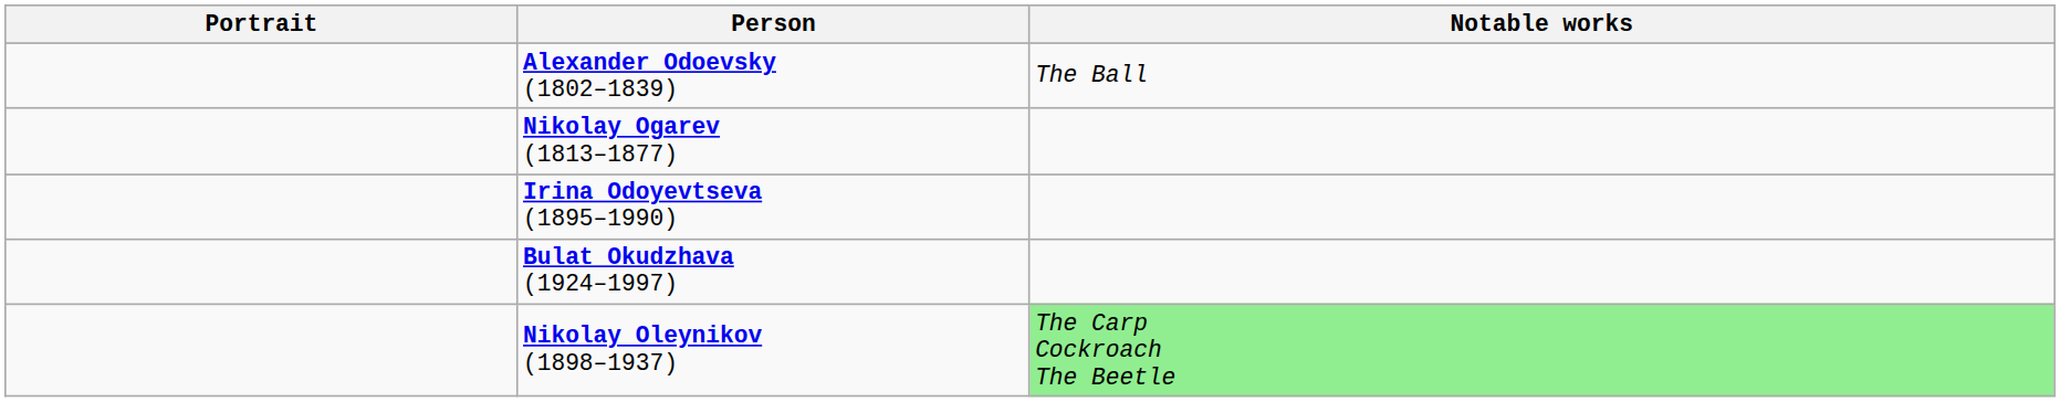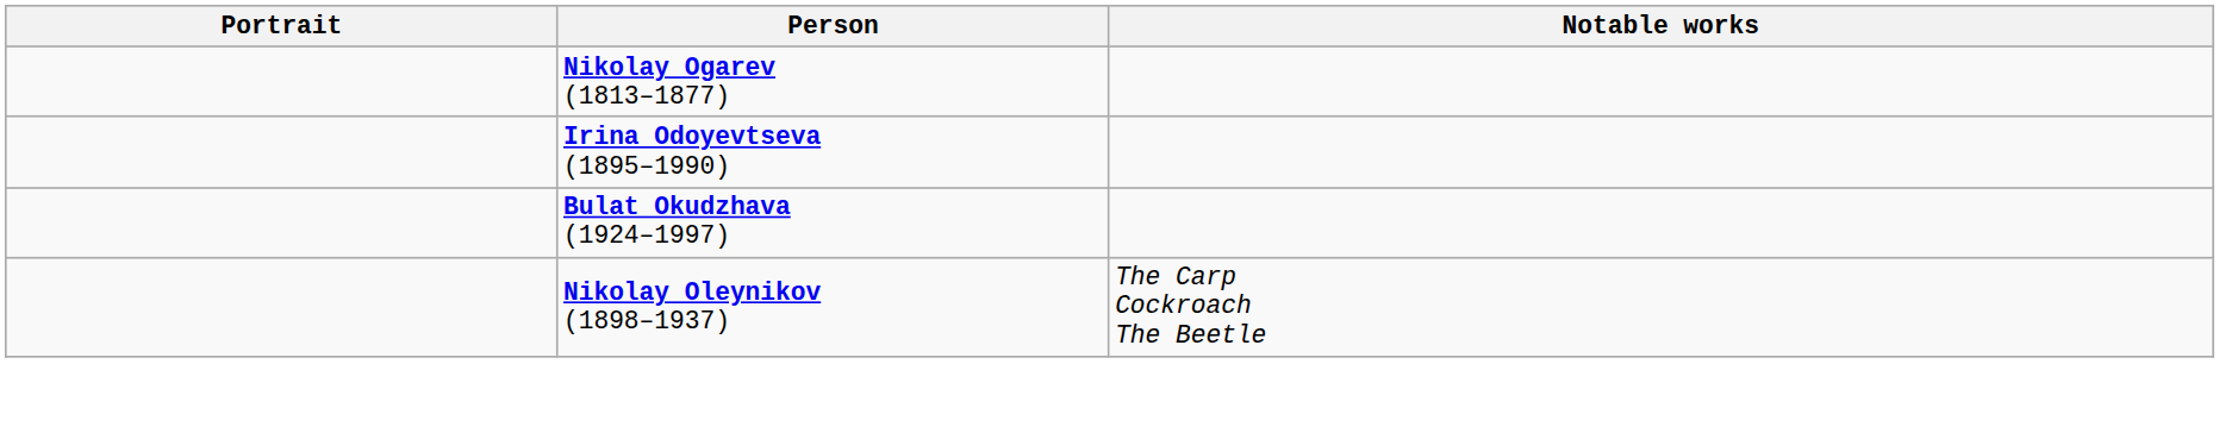 <table class="wikitable" style="width:90%;">
 <tr>
 <th style="width:25%;">Portrait</th>
 <th style="width:25%;">Person</th>
 <th style="width:50%;">Notable works</th>
-</tr>
-<tr>
-<td align=center></td>
-<td><strong><a href='#'>Alexander Odoevsky</a></strong><br> (1802–1839)</td>
-<td><em>The Ball</em></td>
 </tr>
 <tr>
 <td align=center></td>
 <td><strong><a href='#'>Nikolay Ogarev</a></strong> <br>(1813–1877)</td>
 <td></td>
 </tr>
 <tr>
 <td align=center></td>
 <td><strong><a href='#'>Irina Odoyevtseva</a></strong><br> (1895–1990)</td>
 <td></td>
 </tr>
 <tr>
 <td align=center></td>
 <td><strong><a href='#'>Bulat Okudzhava</a></strong><br> (1924–1997)</td>
 <td></td>
 </tr>
 <tr>
 <td align=center></td>
 <td><strong><a href='#'>Nikolay Oleynikov</a></strong><br> (1898–1937)</td>
-<td style="background: lightgreen;"><em>The Carp</em><br><em>Cockroach</em><br><em>The Beetle</em></td>
+<td><em>The Carp</em><br><em>Cockroach</em><br><em>The Beetle</em></td>
 </tr>
 </table>
